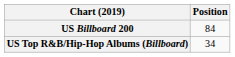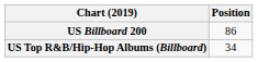 <table class="wikitable sortable plainrowheaders" style="text-align:center">
 <tr>
 <th scope="col">Chart (2019)</th>
 <th scope="col">Position</th>
 </tr>
 <tr>
 <th scope="row">US <em>Billboard</em> 200</th>
-<td>84</td>
+<td>86</td>
 </tr>
 <tr>
 <th scope="row">US Top R&B/Hip-Hop Albums (<em>Billboard</em>)</th>
 <td>34</td>
 </tr>
 </table>
